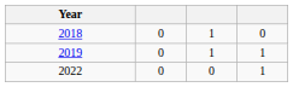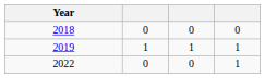 <table class="wikitable" width=30% style="font-size:100%; text-align:center;">
 <tr>
 <th>Year</th>
 <th></th>
 <th></th>
 <th></th>
 </tr>
 <tr>
 <td><a href='#'>2018</a></td>
 <td>0</td>
-<td>1</td>
+<td>0</td>
 <td>0</td>
 </tr>
 <tr>
 <td><a href='#'>2019</a></td>
-<td>0</td>
+<td>1</td>
 <td>1</td>
 <td>1</td>
 </tr>
 <tr>
 <td>2022</td>
 <td>0</td>
 <td>0</td>
 <td>1</td>
 </tr>
 </table>
